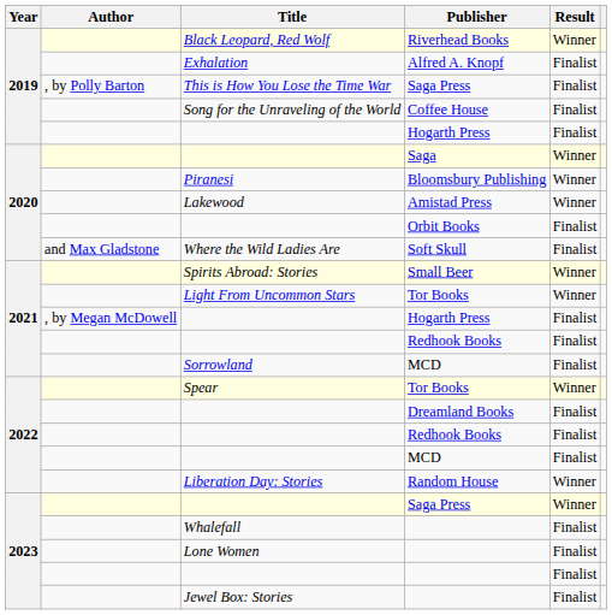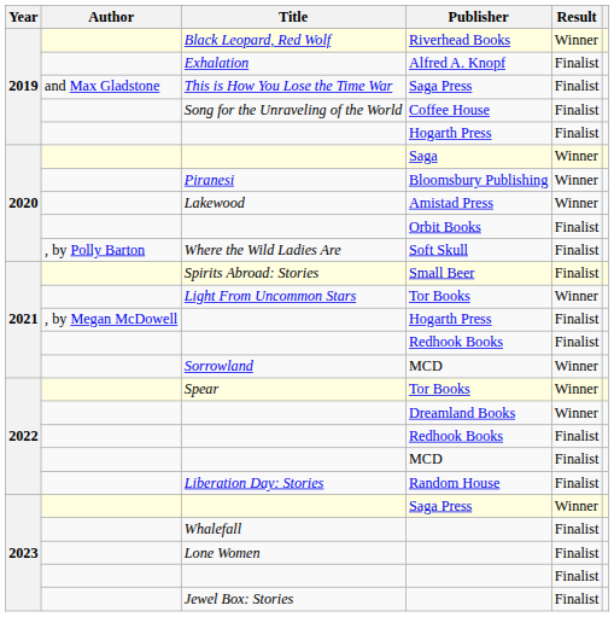 <table class="wikitable sortable mw-collapsible">
 <tr>
 <th>Year</th>
 <th>Author</th>
 <th>Title</th>
 <th>Publisher</th>
 <th>Result</th>
 <th></th>
 </tr>
 <tr style="background:lightyellow">
 <th rowspan="5">2019</th>
 <td></td>
 <td><em><a href='#'>Black Leopard, Red Wolf</a></em></td>
 <td><a href='#'>Riverhead Books</a></td>
 <td>Winner</td>
 <td></td>
 </tr>
 <tr>
 <td></td>
 <td><em><a href='#'>Exhalation</a></em></td>
 <td><a href='#'>Alfred A. Knopf</a></td>
 <td>Finalist</td>
 <td></td>
 </tr>
 <tr>
-<td>,  by <a href='#'>Polly Barton</a></td>
+<td> and <a href='#'>Max Gladstone</a></td>
 <td><em><a href='#'>This is How You Lose the Time War</a></em></td>
 <td><a href='#'>Saga Press</a></td>
 <td>Finalist</td>
 <td></td>
 </tr>
 <tr>
 <td></td>
 <td><em>Song for the Unraveling of the World</em></td>
 <td><a href='#'>Coffee House</a></td>
 <td>Finalist</td>
 <td></td>
 </tr>
 <tr>
 <td></td>
 <td></td>
 <td><a href='#'>Hogarth Press</a></td>
 <td>Finalist</td>
 <td></td>
 </tr>
 <tr style="background:lightyellow">
 <th rowspan="5">2020</th>
 <td></td>
 <td></td>
 <td><a href='#'>Saga</a></td>
 <td>Winner</td>
 <td></td>
 </tr>
 <tr>
 <td></td>
 <td><em><a href='#'>Piranesi</a></em></td>
 <td><a href='#'>Bloomsbury Publishing</a></td>
 <td>Winner</td>
 <td></td>
 </tr>
 <tr>
 <td></td>
 <td><em>Lakewood</em></td>
 <td><a href='#'>Amistad Press</a></td>
 <td>Winner</td>
 <td></td>
 </tr>
 <tr>
 <td></td>
 <td></td>
 <td><a href='#'>Orbit Books</a></td>
 <td>Finalist</td>
 <td></td>
 </tr>
 <tr>
-<td> and <a href='#'>Max Gladstone</a></td>
+<td>,  by <a href='#'>Polly Barton</a></td>
 <td><em>Where the Wild Ladies Are</em></td>
 <td><a href='#'>Soft Skull</a></td>
 <td>Finalist</td>
 <td></td>
 </tr>
 <tr style="background:lightyellow">
 <th rowspan="5">2021</th>
 <td></td>
 <td><em>Spirits Abroad: Stories</em></td>
 <td><a href='#'>Small Beer</a></td>
-<td>Winner</td>
+<td>Finalist</td>
 <td></td>
 </tr>
 <tr>
 <td></td>
 <td><em><a href='#'>Light From Uncommon Stars</a></em></td>
 <td><a href='#'>Tor Books</a></td>
 <td>Winner</td>
 <td></td>
 </tr>
 <tr>
 <td>,  by <a href='#'>Megan McDowell</a></td>
 <td><em></em></td>
 <td><a href='#'>Hogarth Press</a></td>
 <td>Finalist</td>
 <td></td>
 </tr>
 <tr>
 <td></td>
 <td><em></em></td>
 <td><a href='#'>Redhook Books</a></td>
 <td>Finalist</td>
 <td></td>
 </tr>
 <tr>
 <td></td>
 <td><em><a href='#'>Sorrowland</a></em></td>
 <td>MCD</td>
-<td>Finalist</td>
+<td>Winner</td>
 <td></td>
 </tr>
 <tr style="background:lightyellow">
 <th rowspan="5">2022</th>
 <td></td>
 <td><em>Spear</em></td>
 <td><a href='#'>Tor Books</a></td>
 <td>Winner</td>
 <td></td>
 </tr>
 <tr>
 <td></td>
 <td><em></em></td>
 <td><a href='#'>Dreamland Books</a></td>
-<td>Finalist</td>
+<td>Winner</td>
 <td></td>
 </tr>
 <tr>
 <td></td>
 <td><em></em></td>
 <td><a href='#'>Redhook Books</a></td>
 <td>Finalist</td>
 <td></td>
 </tr>
 <tr>
 <td></td>
 <td><em></em></td>
 <td>MCD</td>
 <td>Finalist</td>
 <td></td>
 </tr>
 <tr>
 <td></td>
 <td><em><a href='#'>Liberation Day: Stories</a></em></td>
 <td><a href='#'>Random House</a></td>
-<td>Winner</td>
+<td>Finalist</td>
 <td></td>
 </tr>
 <tr style="background:lightyellow">
 <th rowspan="5">2023</th>
 <td></td>
 <td></td>
 <td><a href='#'>Saga Press</a></td>
 <td>Winner</td>
 <td></td>
 </tr>
 <tr>
 <td></td>
 <td><em>Whalefall</em></td>
 <td></td>
 <td>Finalist</td>
 <td></td>
 </tr>
 <tr>
 <td></td>
 <td><em>Lone Women</em></td>
 <td></td>
 <td>Finalist</td>
 <td></td>
 </tr>
 <tr>
 <td></td>
 <td></td>
 <td></td>
 <td>Finalist</td>
 <td></td>
 </tr>
 <tr>
 <td></td>
 <td><em>Jewel Box: Stories</em></td>
 <td></td>
 <td>Finalist</td>
 <td></td>
 </tr>
 </table>
